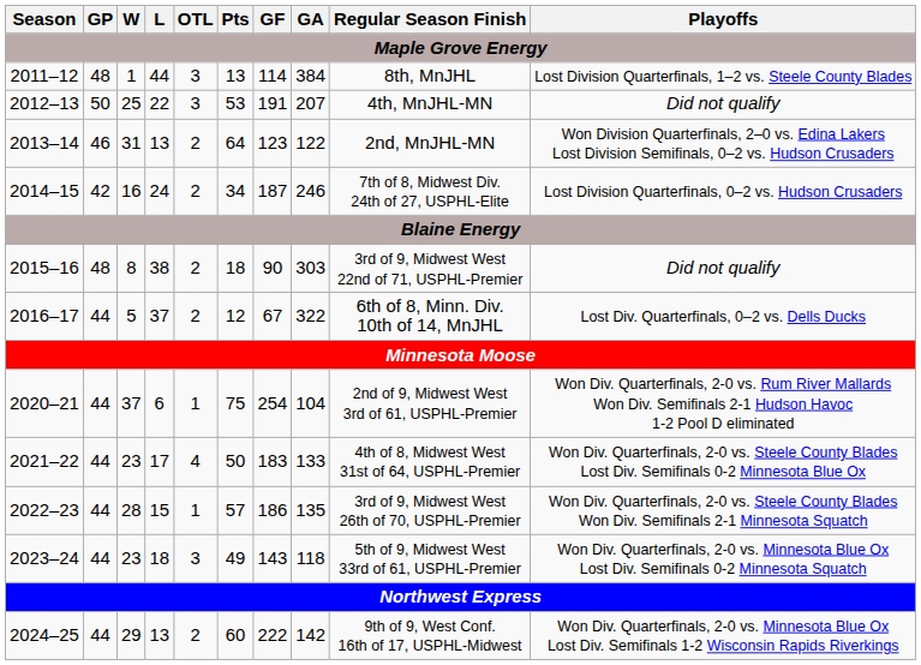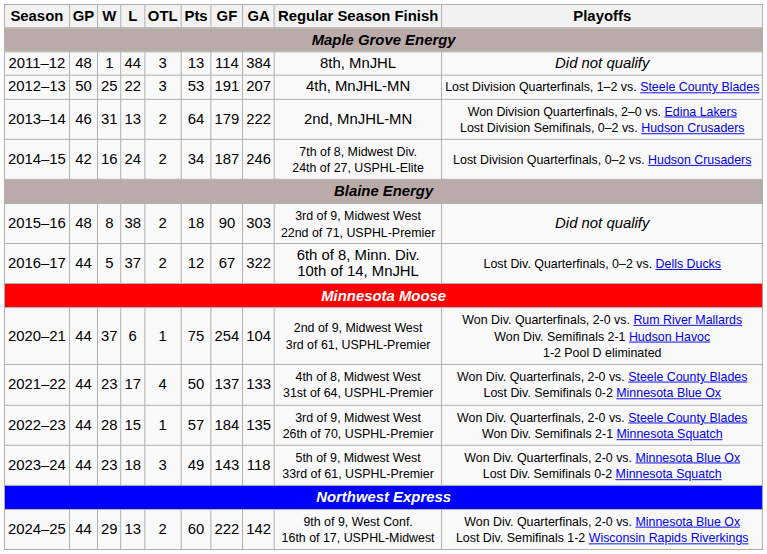 <table class="wikitable" style="text-align:center">
 <tr>
 <th>Season</th>
 <th>GP</th>
 <th>W</th>
 <th>L</th>
 <th>OTL</th>
 <th>Pts</th>
 <th>GF</th>
 <th>GA</th>
 <th>Regular Season Finish</th>
 <th>Playoffs</th>
 </tr>
 <tr align="center" bgcolor="#bbaaaa">
 <td colspan="11"><strong><em>Maple Grove Energy</em></strong></td>
 </tr>
 <tr>
 <td>2011–12</td>
 <td>48</td>
 <td>1</td>
 <td>44</td>
 <td>3</td>
 <td>13</td>
 <td>114</td>
 <td>384</td>
 <td>8th, MnJHL</td>
-<td><small>Lost Division Quarterfinals, 1–2 vs. <a href='#'>Steele County Blades</a></small></td>
+<td><em>Did not qualify</em></td>
 </tr>
 <tr>
 <td>2012–13</td>
 <td>50</td>
 <td>25</td>
 <td>22</td>
 <td>3</td>
 <td>53</td>
 <td>191</td>
 <td>207</td>
 <td>4th, MnJHL-MN</td>
-<td><em>Did not qualify</em></td>
+<td><small>Lost Division Quarterfinals, 1–2 vs. <a href='#'>Steele County Blades</a></small></td>
 </tr>
 <tr>
 <td>2013–14</td>
 <td>46</td>
 <td>31</td>
 <td>13</td>
 <td>2</td>
 <td>64</td>
-<td>123</td>
-<td>122</td>
+<td>179</td>
+<td>222</td>
 <td>2nd, MnJHL-MN</td>
 <td><small>Won Division Quarterfinals, 2–0 vs. <a href='#'>Edina Lakers</a><br>Lost Division Semifinals, 0–2 vs. <a href='#'>Hudson Crusaders</a></small></td>
 </tr>
 <tr>
 <td>2014–15</td>
 <td>42</td>
 <td>16</td>
 <td>24</td>
 <td>2</td>
 <td>34</td>
 <td>187</td>
 <td>246</td>
 <td><small>7th of 8, Midwest Div.<br>24th of 27, USPHL-Elite </small></td>
 <td><small>Lost Division Quarterfinals, 0–2 vs. <a href='#'>Hudson Crusaders</a></small></td>
 </tr>
 <tr align="center" bgcolor="#bbaaaa">
 <td colspan="11"><strong><em>Blaine Energy</em></strong></td>
 </tr>
 <tr>
 <td>2015–16</td>
 <td>48</td>
 <td>8</td>
 <td>38</td>
 <td>2</td>
 <td>18</td>
 <td>90</td>
 <td>303</td>
 <td><small>3rd of 9, Midwest West<br>22nd of 71, USPHL-Premier </small></td>
 <td><em>Did not qualify</em></td>
 </tr>
 <tr>
 <td>2016–17</td>
 <td>44</td>
 <td>5</td>
 <td>37</td>
 <td>2</td>
 <td>12</td>
 <td>67</td>
 <td>322</td>
 <td>6th of 8, Minn. Div.<br>10th of 14, MnJHL</td>
 <td><small>Lost Div. Quarterfinals, 0–2 vs. <a href='#'>Dells Ducks</a></small></td>
 </tr>
 <tr align="center" bgcolor=" red"    style="color:white">
 <td colspan="11"><strong><em>Minnesota Moose</em></strong></td>
 </tr>
 <tr>
 <td>2020–21</td>
 <td>44</td>
 <td>37</td>
 <td>6</td>
 <td>1</td>
 <td>75</td>
 <td>254</td>
 <td>104</td>
 <td><small>2nd of 9, Midwest West<br>3rd of 61, USPHL-Premier </small></td>
 <td><small>Won Div. Quarterfinals, 2-0 vs. <a href='#'>Rum River Mallards</a><br>Won Div. Semifinals 2-1 <a href='#'>Hudson Havoc</a><br>1-2 Pool D eliminated</small></td>
 </tr>
 <tr>
 <td>2021–22</td>
 <td>44</td>
 <td>23</td>
 <td>17</td>
 <td>4</td>
 <td>50</td>
-<td>183</td>
+<td>137</td>
 <td>133</td>
 <td><small>4th of 8, Midwest West<br>31st of 64, USPHL-Premier </small></td>
 <td><small>Won Div. Quarterfinals, 2-0 vs. <a href='#'>Steele County Blades</a><br>Lost Div. Semifinals 0-2 <a href='#'>Minnesota Blue Ox</a></small></td>
 </tr>
 <tr>
 <td>2022–23</td>
 <td>44</td>
 <td>28</td>
 <td>15</td>
 <td>1</td>
 <td>57</td>
-<td>186</td>
+<td>184</td>
 <td>135</td>
 <td><small>3rd of 9, Midwest West<br>26th of 70, USPHL-Premier </small></td>
 <td><small>Won Div. Quarterfinals, 2-0 vs. <a href='#'>Steele County Blades</a><br>Won Div. Semifinals 2-1 <a href='#'>Minnesota Squatch</a></small></td>
 </tr>
 <tr>
 <td>2023–24</td>
 <td>44</td>
 <td>23</td>
 <td>18</td>
 <td>3</td>
 <td>49</td>
 <td>143</td>
 <td>118</td>
 <td><small>5th of 9, Midwest West<br>33rd of 61, USPHL-Premier </small></td>
 <td><small>Won Div. Quarterfinals, 2-0 vs. <a href='#'>Minnesota Blue Ox</a><br>Lost Div. Semifinals 0-2 <a href='#'>Minnesota Squatch</a></small></td>
 </tr>
 <tr align="center" bgcolor=" blue"    style="color:white">
 <td colspan="11"><strong><em>Northwest Express</em></strong></td>
 </tr>
 <tr>
 <td>2024–25</td>
 <td>44</td>
 <td>29</td>
 <td>13</td>
 <td>2</td>
 <td>60</td>
 <td>222</td>
 <td>142</td>
 <td><small>9th of 9, West Conf.<br>16th of 17, USPHL-Midwest </small></td>
 <td><small>Won Div. Quarterfinals, 2-0 vs. <a href='#'>Minnesota Blue Ox</a><br>Lost Div. Semifinals 1-2 <a href='#'>Wisconsin Rapids Riverkings</a></small></td>
 </tr>
 </table>
